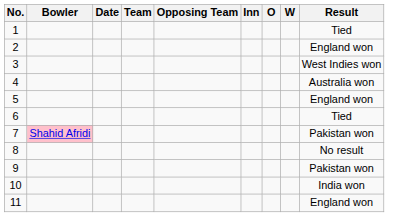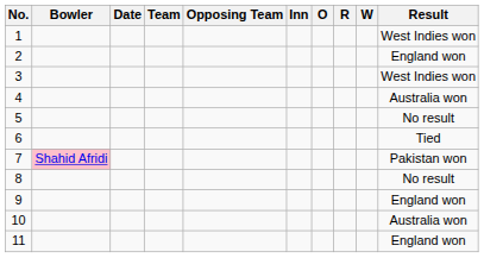 <table class="wikitable sortable" style="text-align:center">
 <tr>
 <th>No.</th>
 <th>Bowler</th>
 <th>Date</th>
 <th>Team</th>
 <th>Opposing Team</th>
 <th scope="col" style="width:20px;">Inn</th>
 <th scope="col" style="width:20px;">O</th>
+<th scope="col" style="width:20px;">R</th>
 <th scope="col" style="width:20px;">W</th>
 <th>Result</th>
 </tr>
 <tr>
 <td>1</td>
 <td></td>
 <td></td>
 <td></td>
 <td></td>
 <td></td>
 <td></td>
 <td></td>
-<td>Tied</td>
+<td></td>
+<td>West Indies won</td>
 </tr>
 <tr>
 <td>2</td>
+<td></td>
 <td></td>
 <td></td>
 <td></td>
 <td></td>
 <td></td>
 <td></td>
 <td></td>
 <td>England won</td>
 </tr>
 <tr>
 <td>3</td>
 <td></td>
 <td></td>
 <td></td>
 <td></td>
 <td></td>
 <td></td>
 <td></td>
+<td></td>
 <td>West Indies won</td>
 </tr>
 <tr>
 <td>4</td>
+<td></td>
 <td></td>
 <td></td>
 <td></td>
 <td></td>
 <td></td>
 <td></td>
 <td></td>
 <td>Australia won</td>
 </tr>
 <tr>
 <td>5</td>
 <td></td>
 <td></td>
 <td></td>
 <td></td>
 <td></td>
 <td></td>
 <td></td>
-<td>England won</td>
+<td></td>
+<td>No result</td>
 </tr>
 <tr>
 <td>6</td>
+<td></td>
 <td></td>
 <td></td>
 <td></td>
 <td></td>
 <td></td>
 <td></td>
 <td></td>
 <td>Tied</td>
 </tr>
 <tr>
 <td>7</td>
 <td style="background: pink;"><a href='#'>Shahid Afridi</a></td>
 <td></td>
 <td></td>
 <td></td>
 <td></td>
 <td></td>
 <td></td>
+<td></td>
 <td>Pakistan won</td>
 </tr>
 <tr>
 <td>8</td>
+<td></td>
 <td></td>
 <td></td>
 <td></td>
 <td></td>
 <td></td>
 <td></td>
 <td></td>
 <td>No result</td>
 </tr>
 <tr>
 <td>9</td>
 <td></td>
 <td></td>
 <td></td>
 <td></td>
 <td></td>
 <td></td>
 <td></td>
-<td>Pakistan won</td>
+<td></td>
+<td>England won</td>
 </tr>
 <tr>
 <td>10</td>
 <td></td>
 <td></td>
 <td></td>
 <td></td>
 <td></td>
 <td></td>
 <td></td>
-<td>India won</td>
+<td></td>
+<td>Australia won</td>
 </tr>
 <tr>
 <td>11</td>
 <td></td>
 <td></td>
 <td></td>
 <td></td>
 <td></td>
 <td></td>
 <td></td>
+<td></td>
 <td>England won</td>
 </tr>
 </table>
